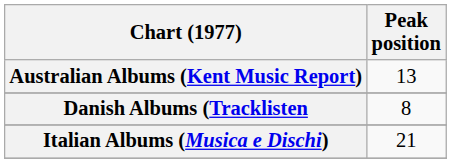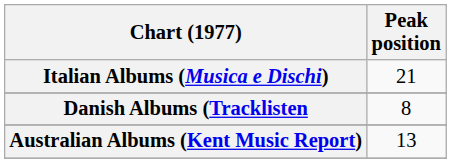 <table class="wikitable sortable plainrowheaders">
 <tr>
 <th>Chart (1977)</th>
 <th>Peak<br>position</th>
 </tr>
 <tr>
-<th scope="row">Australian Albums (<a href='#'>Kent Music Report</a>)</th>
-<td align="center">13</td>
+<th scope="row">Italian Albums (<em><a href='#'>Musica e Dischi</a></em>)</th>
+<td align="center">21</td>
 </tr>
 <tr>
 </tr>
 <tr>
 </tr>
 <tr>
 <th scope="row">Danish Albums (<a href='#'>Tracklisten</a></th>
 <td style="text-align:center;">8</td>
 </tr>
 <tr>
 </tr>
 <tr>
 </tr>
 <tr>
-<th scope="row">Italian Albums (<em><a href='#'>Musica e Dischi</a></em>)</th>
-<td align="center">21</td>
+<th scope="row">Australian Albums (<a href='#'>Kent Music Report</a>)</th>
+<td align="center">13</td>
 </tr>
 <tr>
 </tr>
 <tr>
 </tr>
 <tr>
 </tr>
 <tr>
 </tr>
 </table>
